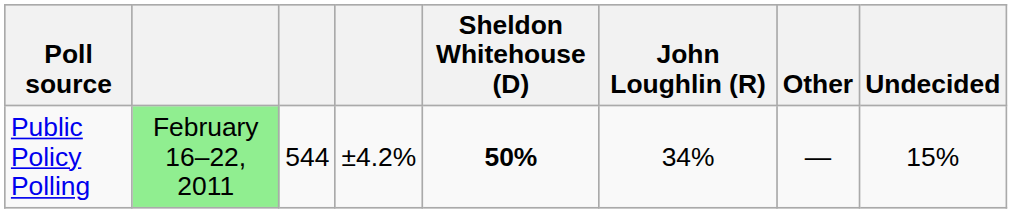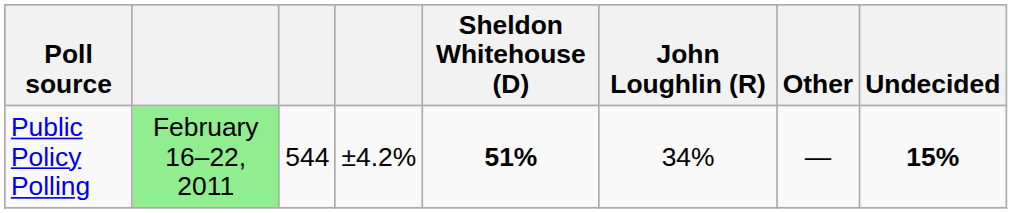 <table class="wikitable" style="text-align:center">
 <tr valign= bottom>
 <th>Poll source</th>
 <th></th>
 <th></th>
 <th></th>
 <th style="width:100px;">Sheldon<br>Whitehouse (D)</th>
 <th style="width:100px;">John<br>Loughlin (R)</th>
 <th>Other</th>
 <th>Undecided</th>
 </tr>
 <tr>
 <td align=left><a href='#'>Public Policy Polling</a></td>
 <td style="background: lightgreen;">February 16–22, 2011</td>
 <td>544</td>
 <td>±4.2%</td>
-<td><strong>50%</strong></td>
+<td><strong>51%</strong></td>
 <td>34%</td>
 <td>—</td>
-<td>15%</td>
+<td><strong>15%</strong></td>
 </tr>
 </table>
